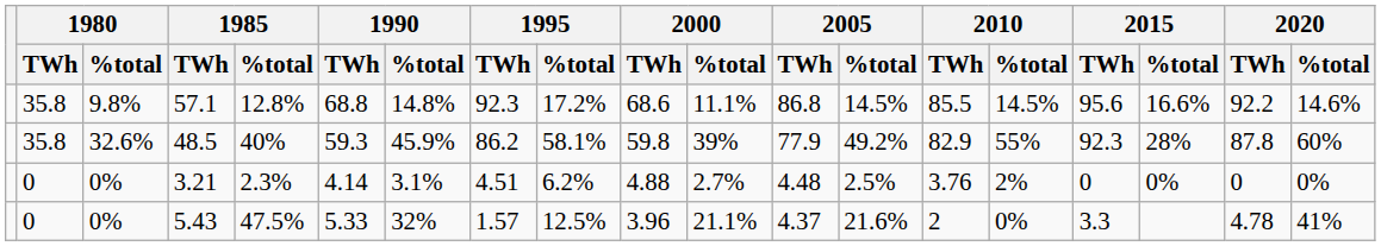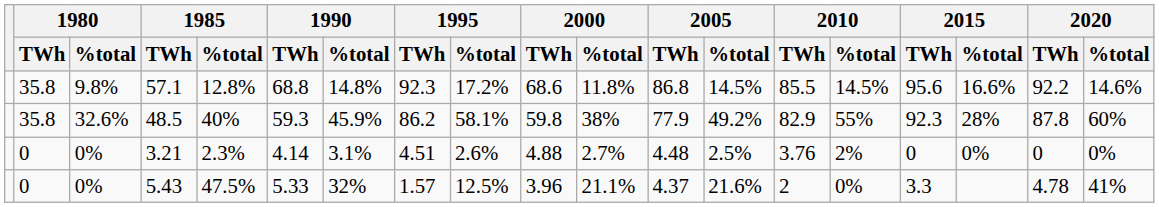 <table class="wikitable">
 <tr>
 <th rowspan="2"></th>
 <th colspan="2">1980</th>
 <th colspan="2">1985</th>
 <th colspan="2">1990</th>
 <th colspan="2">1995</th>
 <th colspan="2">2000</th>
 <th colspan="2">2005</th>
 <th colspan="2">2010</th>
 <th colspan="2">2015</th>
 <th colspan="2">2020</th>
 </tr>
 <tr>
 <th>TWh</th>
 <th>%total</th>
 <th>TWh</th>
 <th>%total</th>
 <th>TWh</th>
 <th>%total</th>
 <th>TWh</th>
 <th>%total</th>
 <th>TWh</th>
 <th>%total</th>
 <th>TWh</th>
 <th>%total</th>
 <th>TWh</th>
 <th>%total</th>
 <th>TWh</th>
 <th>%total</th>
 <th>TWh</th>
 <th>%total</th>
 </tr>
 <tr>
 <td></td>
 <td>35.8</td>
 <td>9.8%</td>
 <td>57.1</td>
 <td>12.8%</td>
 <td>68.8</td>
 <td>14.8%</td>
 <td>92.3</td>
 <td>17.2%</td>
 <td>68.6</td>
-<td>11.1%</td>
+<td>11.8%</td>
 <td>86.8</td>
 <td>14.5%</td>
 <td>85.5</td>
 <td>14.5%</td>
 <td>95.6</td>
 <td>16.6%</td>
 <td>92.2</td>
 <td>14.6%</td>
 </tr>
 <tr>
 <td></td>
 <td>35.8</td>
 <td>32.6%</td>
 <td>48.5</td>
 <td>40%</td>
 <td>59.3</td>
 <td>45.9%</td>
 <td>86.2</td>
 <td>58.1%</td>
 <td>59.8</td>
-<td>39%</td>
+<td>38%</td>
 <td>77.9</td>
 <td>49.2%</td>
 <td>82.9</td>
 <td>55%</td>
 <td>92.3</td>
 <td>28%</td>
 <td>87.8</td>
 <td>60%</td>
 </tr>
 <tr>
 <td></td>
 <td>0</td>
 <td>0%</td>
 <td>3.21</td>
 <td>2.3%</td>
 <td>4.14</td>
 <td>3.1%</td>
 <td>4.51</td>
-<td>6.2%</td>
+<td>2.6%</td>
 <td>4.88</td>
 <td>2.7%</td>
 <td>4.48</td>
 <td>2.5%</td>
 <td>3.76</td>
 <td>2%</td>
 <td>0</td>
 <td>0%</td>
 <td>0</td>
 <td>0%</td>
 </tr>
 <tr>
 <td></td>
 <td>0</td>
 <td>0%</td>
 <td>5.43</td>
 <td>47.5%</td>
 <td>5.33</td>
 <td>32%</td>
 <td>1.57</td>
 <td>12.5%</td>
 <td>3.96</td>
 <td>21.1%</td>
 <td>4.37</td>
 <td>21.6%</td>
 <td>2</td>
 <td>0%</td>
 <td>3.3</td>
 <td></td>
 <td>4.78</td>
 <td>41%</td>
 </tr>
 </table>
